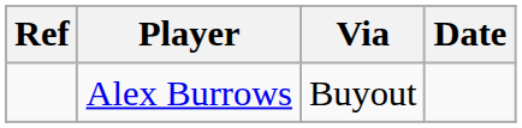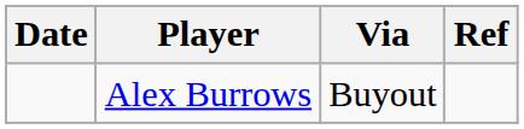 <table class="wikitable">
 <tr>
-<th>Ref</th>
+<th>Date</th>
 <th>Player</th>
 <th>Via</th>
-<th>Date</th>
+<th>Ref</th>
 </tr>
 <tr>
 <td></td>
 <td><a href='#'>Alex Burrows</a></td>
 <td>Buyout</td>
 <td></td>
 </tr>
 </table>
